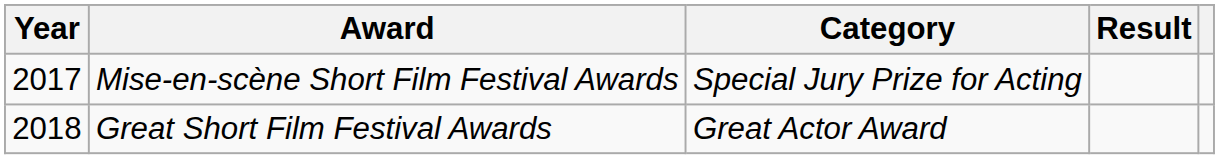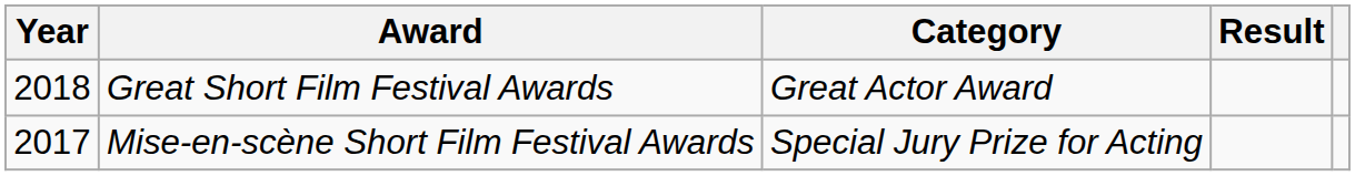 <table class="wikitable">
 <tr>
 <th>Year</th>
 <th>Award</th>
 <th>Category</th>
 <th>Result</th>
 <th></th>
 </tr>
 <tr>
+<td>2018</td>
+<td><em>Great Short Film Festival Awards</em></td>
+<td><em>Great Actor Award</em></td>
+<td></td>
+<td></td>
+</tr>
+<tr>
 <td>2017</td>
 <td><em>Mise-en-scène Short Film Festival Awards</em></td>
 <td><em>Special Jury Prize for Acting</em></td>
 <td></td>
 <td></td>
 </tr>
-<tr>
-<td>2018</td>
-<td><em>Great Short Film Festival Awards</em></td>
-<td><em>Great Actor Award</em></td>
-<td></td>
-<td></td>
-</tr>
 </table>
